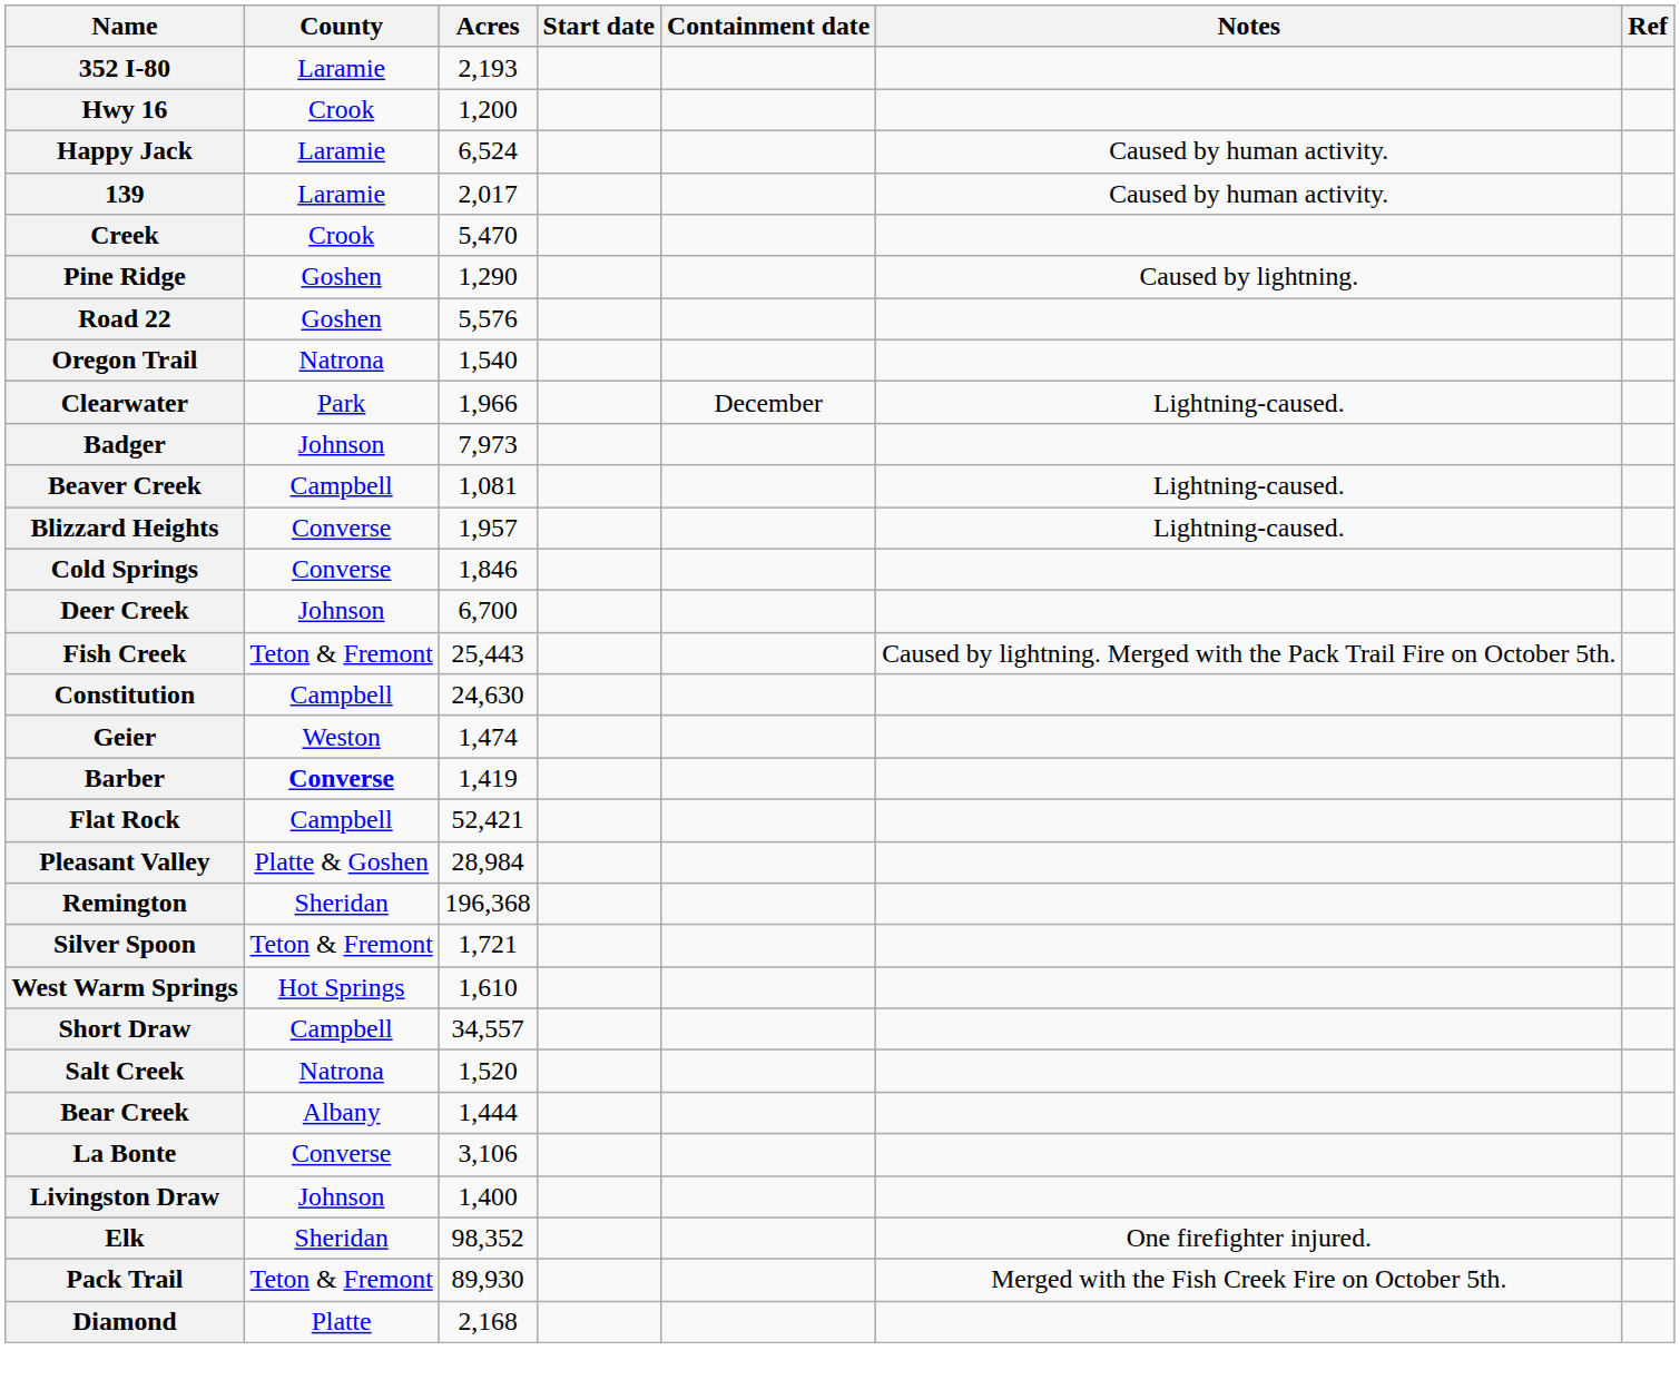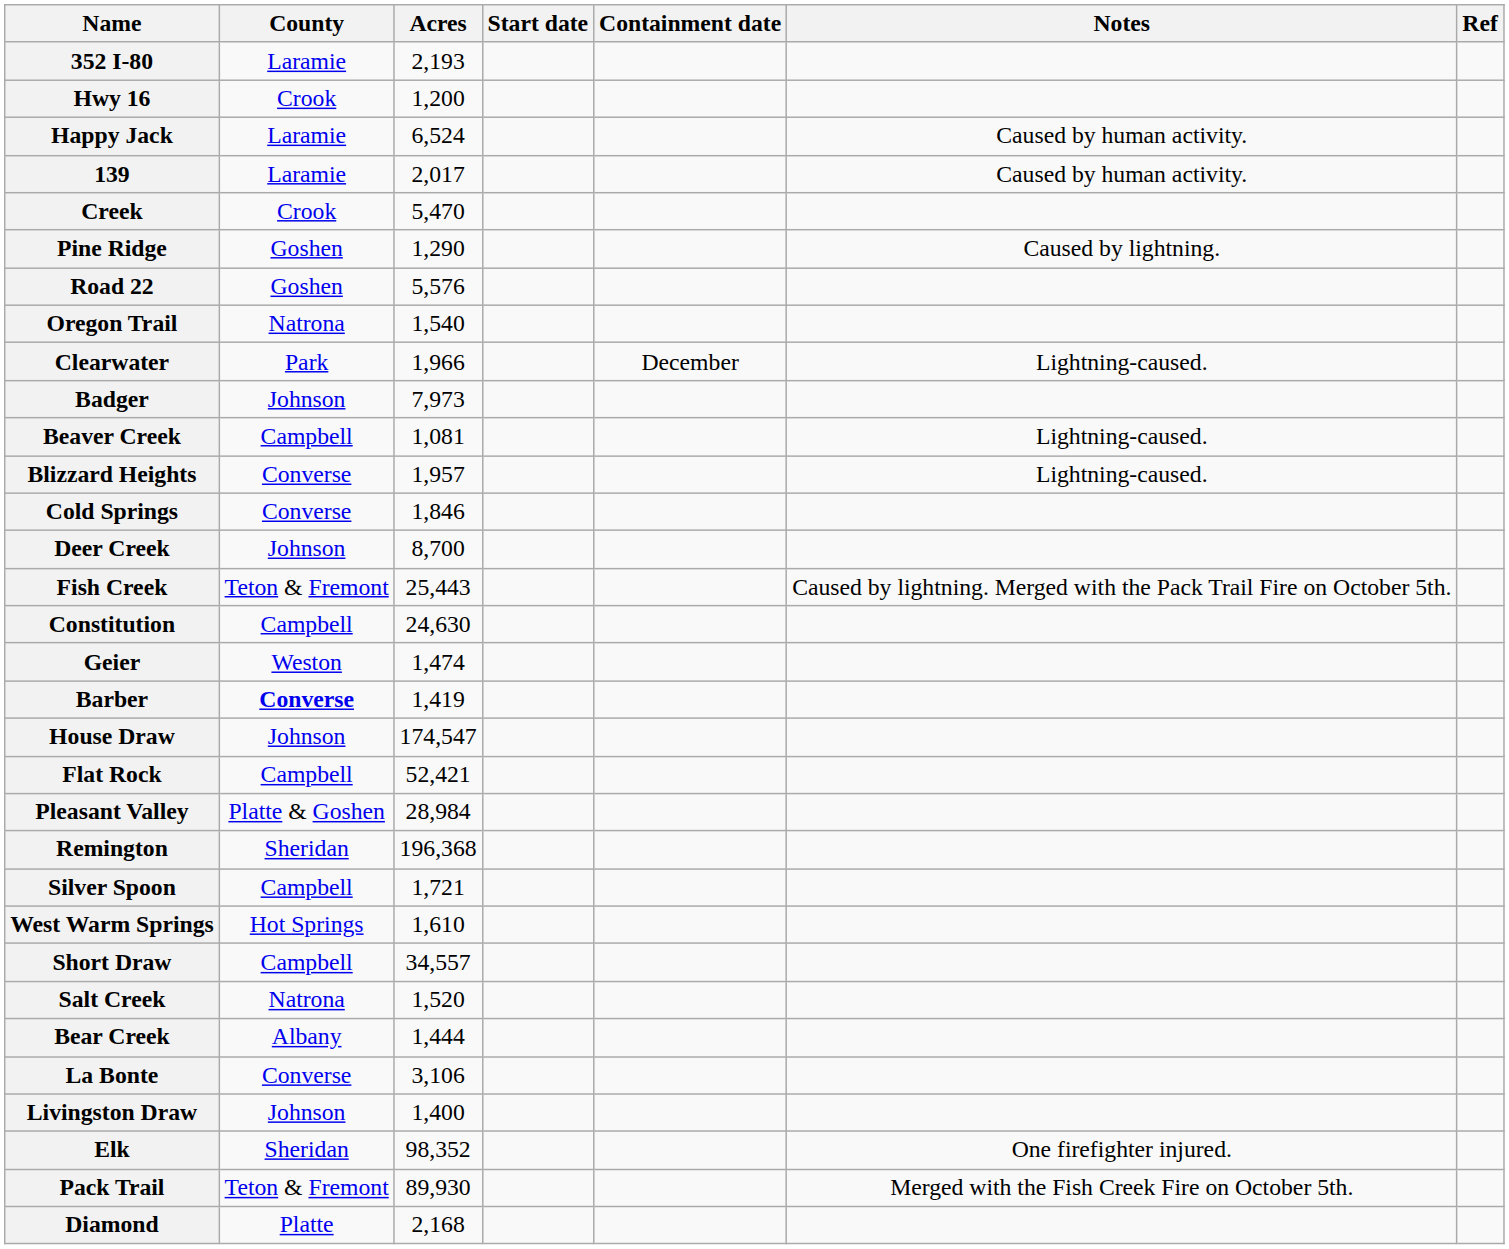 <table class="wikitable sortable plainrowheaders mw-collapsible" style="text-align:center;">
 <tr>
 <th scope="col">Name</th>
 <th scope="col">County </th>
 <th scope="col">Acres</th>
 <th scope="col">Start date</th>
 <th scope="col">Containment date</th>
 <th scope="col">Notes</th>
 <th scope="col" class="unsortable">Ref</th>
 </tr>
 <tr>
 <th scope="row">352 I-80</th>
 <td><a href='#'>Laramie</a></td>
 <td>2,193</td>
 <td></td>
 <td></td>
 <td></td>
 <td></td>
 </tr>
 <tr>
 <th scope="row">Hwy 16</th>
 <td><a href='#'>Crook</a></td>
 <td>1,200</td>
 <td></td>
 <td></td>
 <td></td>
 <td></td>
 </tr>
 <tr>
 <th scope="row">Happy Jack</th>
 <td><a href='#'>Laramie</a></td>
 <td>6,524</td>
 <td></td>
 <td></td>
 <td>Caused by human activity.</td>
 <td></td>
 </tr>
 <tr>
 <th scope="row">139</th>
 <td><a href='#'>Laramie</a></td>
 <td>2,017</td>
 <td></td>
 <td></td>
 <td>Caused by human activity.</td>
 <td></td>
 </tr>
 <tr>
 <th scope="row">Creek</th>
 <td><a href='#'>Crook</a></td>
 <td>5,470</td>
 <td></td>
 <td></td>
 <td></td>
 <td></td>
 </tr>
 <tr>
 <th scope="row">Pine Ridge</th>
 <td><a href='#'>Goshen</a></td>
 <td>1,290</td>
 <td></td>
 <td></td>
 <td>Caused by lightning.</td>
 <td></td>
 </tr>
 <tr>
 <th scope="row">Road 22</th>
 <td><a href='#'>Goshen</a></td>
 <td>5,576</td>
 <td></td>
 <td></td>
 <td></td>
 <td></td>
 </tr>
 <tr>
 <th scope="row">Oregon Trail</th>
 <td><a href='#'>Natrona</a></td>
 <td>1,540</td>
 <td></td>
 <td></td>
 <td></td>
 <td></td>
 </tr>
 <tr>
 <th scope="row">Clearwater</th>
 <td><a href='#'>Park</a></td>
 <td>1,966</td>
 <td></td>
 <td>December</td>
 <td>Lightning-caused.</td>
 <td></td>
 </tr>
 <tr>
 <th scope="row">Badger</th>
 <td><a href='#'>Johnson</a></td>
 <td>7,973</td>
 <td></td>
 <td></td>
 <td></td>
 <td></td>
 </tr>
 <tr>
 <th scope="row">Beaver Creek</th>
 <td><a href='#'>Campbell</a></td>
 <td>1,081</td>
 <td></td>
 <td></td>
 <td>Lightning-caused.</td>
 <td></td>
 </tr>
 <tr>
 <th scope="row">Blizzard Heights</th>
 <td><a href='#'>Converse</a></td>
 <td>1,957</td>
 <td></td>
 <td></td>
 <td>Lightning-caused.</td>
 <td></td>
 </tr>
 <tr>
 <th scope="row">Cold Springs</th>
 <td><a href='#'>Converse</a></td>
 <td>1,846</td>
 <td></td>
 <td></td>
 <td></td>
 <td></td>
 </tr>
 <tr>
 <th scope="row">Deer Creek</th>
 <td><a href='#'>Johnson</a></td>
-<td>6,700</td>
+<td>8,700</td>
 <td></td>
 <td></td>
 <td></td>
 <td></td>
 </tr>
 <tr>
 <th scope="row">Fish Creek</th>
 <td><a href='#'>Teton</a> & <a href='#'>Fremont</a></td>
 <td>25,443</td>
 <td></td>
 <td></td>
 <td>Caused by lightning. Merged with the Pack Trail Fire on October 5th.</td>
 <td></td>
 </tr>
 <tr>
 <th scope="row">Constitution</th>
 <td><a href='#'>Campbell</a></td>
 <td>24,630</td>
 <td></td>
 <td></td>
 <td></td>
 <td></td>
 </tr>
 <tr>
 <th scope="row">Geier</th>
 <td><a href='#'>Weston</a></td>
 <td>1,474</td>
 <td></td>
 <td></td>
 <td></td>
 <td></td>
 </tr>
 <tr>
 <th scope="row">Barber</th>
 <td><strong><a href='#'>Converse</a></strong></td>
 <td>1,419</td>
 <td></td>
 <td></td>
 <td></td>
 <td></td>
 </tr>
 <tr>
+<th scope="row">House Draw</th>
+<td><a href='#'>Johnson</a></td>
+<td>174,547</td>
+<td></td>
+<td></td>
+<td></td>
+<td></td>
+</tr>
+<tr>
 <th scope="row">Flat Rock</th>
 <td><a href='#'>Campbell</a></td>
 <td>52,421</td>
 <td></td>
 <td></td>
 <td></td>
 <td></td>
 </tr>
 <tr>
 <th scope="row">Pleasant Valley</th>
 <td><a href='#'>Platte</a> & <a href='#'>Goshen</a></td>
 <td>28,984</td>
 <td></td>
 <td></td>
 <td></td>
 <td></td>
 </tr>
 <tr>
 <th scope="row">Remington</th>
 <td><a href='#'>Sheridan</a></td>
 <td>196,368</td>
 <td></td>
 <td></td>
 <td></td>
 <td></td>
 </tr>
 <tr>
 <th scope="row">Silver Spoon</th>
-<td><a href='#'>Teton</a> & <a href='#'>Fremont</a></td>
+<td><a href='#'>Campbell</a></td>
 <td>1,721</td>
 <td></td>
 <td></td>
 <td></td>
 <td></td>
 </tr>
 <tr>
 <th scope="row">West Warm Springs</th>
 <td><a href='#'>Hot Springs</a></td>
 <td>1,610</td>
 <td></td>
 <td></td>
 <td></td>
 <td></td>
 </tr>
 <tr>
 <th scope="row">Short Draw</th>
 <td><a href='#'>Campbell</a></td>
 <td>34,557</td>
 <td></td>
 <td></td>
 <td></td>
 <td></td>
 </tr>
 <tr>
 <th scope="row">Salt Creek</th>
 <td><a href='#'>Natrona</a></td>
 <td>1,520</td>
 <td></td>
 <td></td>
 <td></td>
 <td></td>
 </tr>
 <tr>
 <th scope="row">Bear Creek</th>
 <td><a href='#'>Albany</a></td>
 <td>1,444</td>
 <td></td>
 <td></td>
 <td></td>
 <td></td>
 </tr>
 <tr>
 <th scope="row">La Bonte</th>
 <td><a href='#'>Converse</a></td>
 <td>3,106</td>
 <td></td>
 <td></td>
 <td></td>
 <td></td>
 </tr>
 <tr>
 <th scope="row">Livingston Draw</th>
 <td><a href='#'>Johnson</a></td>
 <td>1,400</td>
 <td></td>
 <td></td>
 <td></td>
 <td></td>
 </tr>
 <tr>
 <th scope="row">Elk</th>
 <td><a href='#'>Sheridan</a></td>
 <td>98,352</td>
 <td></td>
 <td></td>
 <td>One firefighter injured.</td>
 <td></td>
 </tr>
 <tr>
 <th scope="row">Pack Trail</th>
 <td><a href='#'>Teton</a> & <a href='#'>Fremont</a></td>
 <td>89,930</td>
 <td></td>
 <td></td>
 <td>Merged with the Fish Creek Fire on October 5th.</td>
 <td></td>
 </tr>
 <tr>
 <th scope="row">Diamond</th>
 <td><a href='#'>Platte</a></td>
 <td>2,168</td>
 <td></td>
 <td></td>
 <td></td>
 <td></td>
 </tr>
 </table>
